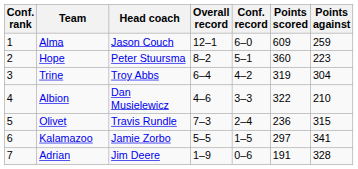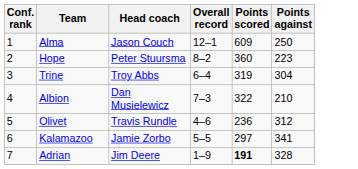 <table class="sortable wikitable">
 <tr>
 <th width="25">Conf. rank</th>
 <th width="100">Team</th>
 <th width="115">Head coach</th>
 <th width="50">Overall record</th>
-<th width="50">Conf. record</th>
 <th width="50">Points scored</th>
 <th width="50">Points against</th>
 </tr>
 <tr align="left" bgcolor="">
 <td>1</td>
 <td><a href='#'>Alma</a></td>
 <td><a href='#'>Jason Couch</a></td>
 <td>12–1</td>
-<td>6–0</td>
 <td>609</td>
-<td>259</td>
+<td>250</td>
 </tr>
 <tr align="left" bgcolor="">
 <td>2</td>
 <td><a href='#'>Hope</a></td>
 <td><a href='#'>Peter Stuursma</a></td>
 <td>8–2</td>
-<td>5–1</td>
 <td>360</td>
 <td>223</td>
 </tr>
 <tr align="left" bgcolor="">
 <td>3</td>
 <td><a href='#'>Trine</a></td>
 <td><a href='#'>Troy Abbs</a></td>
 <td>6–4</td>
-<td>4–2</td>
 <td>319</td>
 <td>304</td>
 </tr>
 <tr align="left" bgcolor="">
 <td>4</td>
 <td><a href='#'>Albion</a></td>
 <td><a href='#'>Dan Musielewicz</a></td>
-<td>4–6</td>
-<td>3–3</td>
+<td>7–3</td>
 <td>322</td>
 <td>210</td>
 </tr>
 <tr align="left" bgcolor="">
 <td>5</td>
 <td><a href='#'>Olivet</a></td>
 <td><a href='#'>Travis Rundle</a></td>
-<td>7–3</td>
-<td>2–4</td>
+<td>4–6</td>
 <td>236</td>
-<td>315</td>
+<td>312</td>
 </tr>
 <tr align="left" bgcolor="">
 <td>6</td>
 <td><a href='#'>Kalamazoo</a></td>
 <td><a href='#'>Jamie Zorbo</a></td>
 <td>5–5</td>
-<td>1–5</td>
 <td>297</td>
 <td>341</td>
 </tr>
 <tr align="left" bgcolor="">
 <td>7</td>
 <td><a href='#'>Adrian</a></td>
 <td><a href='#'>Jim Deere</a></td>
 <td>1–9</td>
-<td>0–6</td>
-<td>191</td>
+<td><strong>191</strong></td>
 <td>328</td>
 </tr>
 </table>
